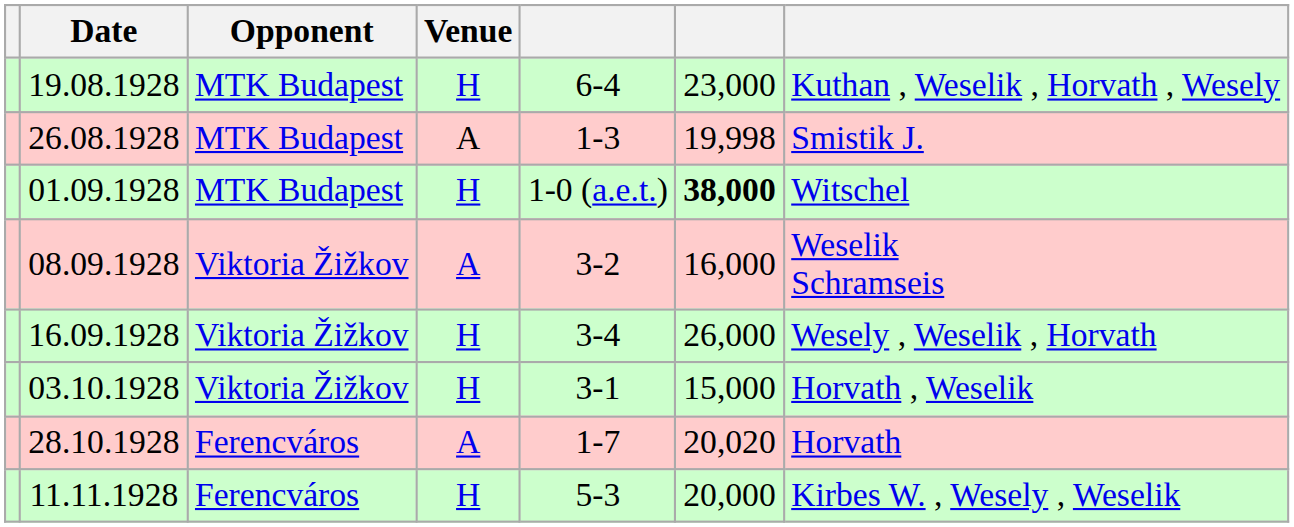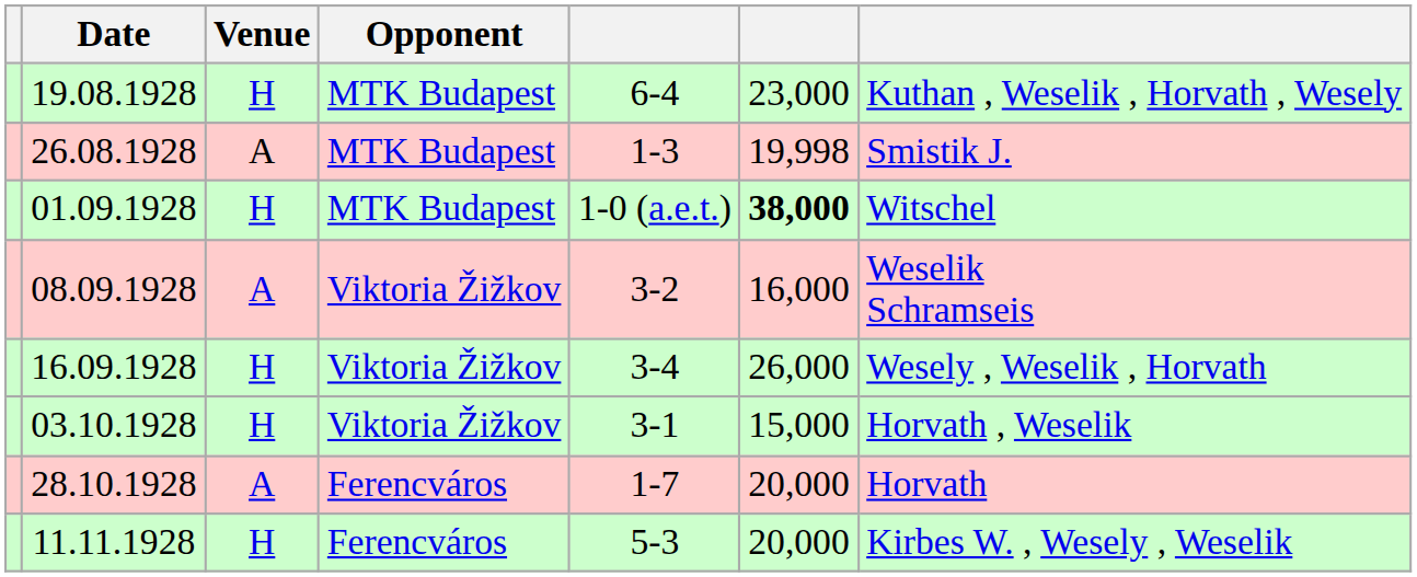 <table class="wikitable" Style="text-align: center">
 <tr>
 <th></th>
 <th>Date</th>
+<th>Venue</th>
 <th>Opponent</th>
-<th>Venue</th>
 <th></th>
 <th></th>
 <th></th>
 </tr>
 <tr style="background:#cfc">
 <td></td>
 <td>19.08.1928</td>
+<td><a href='#'>H</a></td>
 <td align="left"><a href='#'>MTK Budapest</a> </td>
-<td><a href='#'>H</a></td>
 <td>6-4</td>
 <td align="right">23,000</td>
 <td align="left"><a href='#'>Kuthan</a> , <a href='#'>Weselik</a> , <a href='#'>Horvath</a>  , <a href='#'>Wesely</a>  </td>
 </tr>
 <tr style="background:#fcc">
 <td></td>
 <td>26.08.1928</td>
+<td>A</td>
 <td align="left"><a href='#'>MTK Budapest</a> </td>
-<td>A</td>
 <td>1-3</td>
 <td align="right">19,998</td>
 <td align="left"><a href='#'>Smistik J.</a> </td>
 </tr>
 <tr style="background:#cfc">
 <td></td>
 <td>01.09.1928</td>
+<td><a href='#'>H</a></td>
 <td align="left"><a href='#'>MTK Budapest</a> </td>
-<td><a href='#'>H</a></td>
 <td>1-0 (<a href='#'>a.e.t.</a>)</td>
 <td align="right"><strong>38,000</strong></td>
 <td align="left"><a href='#'>Witschel</a> </td>
 </tr>
 <tr style="background:#fcc">
 <td></td>
 <td>08.09.1928</td>
+<td><a href='#'>A</a></td>
 <td align="left"><a href='#'>Viktoria Žižkov</a> </td>
-<td><a href='#'>A</a></td>
 <td>3-2</td>
 <td align="right">16,000</td>
 <td align="left"><a href='#'>Weselik</a>    <br> <a href='#'>Schramseis</a> </td>
 </tr>
 <tr style="background:#cfc">
 <td></td>
 <td>16.09.1928</td>
+<td><a href='#'>H</a></td>
 <td align="left"><a href='#'>Viktoria Žižkov</a> </td>
-<td><a href='#'>H</a></td>
 <td>3-4</td>
 <td align="right">26,000</td>
 <td align="left"><a href='#'>Wesely</a> , <a href='#'>Weselik</a> , <a href='#'>Horvath</a> </td>
 </tr>
 <tr style="background:#cfc">
 <td></td>
 <td>03.10.1928</td>
+<td><a href='#'>H</a></td>
 <td align="left"><a href='#'>Viktoria Žižkov</a> </td>
-<td><a href='#'>H</a></td>
 <td>3-1</td>
 <td align="right">15,000</td>
 <td align="left"><a href='#'>Horvath</a>  , <a href='#'>Weselik</a> </td>
 </tr>
 <tr style="background:#fcc">
 <td></td>
 <td>28.10.1928</td>
+<td><a href='#'>A</a></td>
 <td align="left"><a href='#'>Ferencváros</a> </td>
-<td><a href='#'>A</a></td>
 <td>1-7</td>
-<td align="right">20,020</td>
+<td align="right">20,000</td>
 <td align="left"><a href='#'>Horvath</a> </td>
 </tr>
 <tr style="background:#cfc">
 <td></td>
 <td>11.11.1928</td>
+<td><a href='#'>H</a></td>
 <td align="left"><a href='#'>Ferencváros</a> </td>
-<td><a href='#'>H</a></td>
 <td>5-3</td>
 <td align="right">20,000</td>
 <td align="left"><a href='#'>Kirbes W.</a>  , <a href='#'>Wesely</a>  , <a href='#'>Weselik</a> </td>
 </tr>
 </table>
